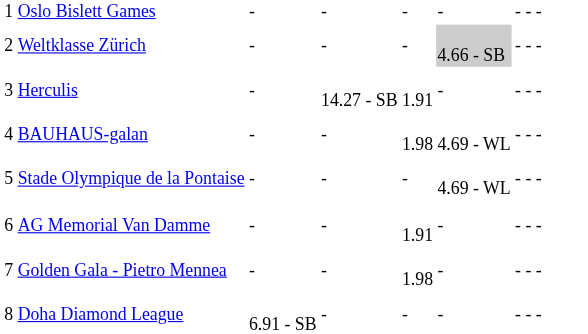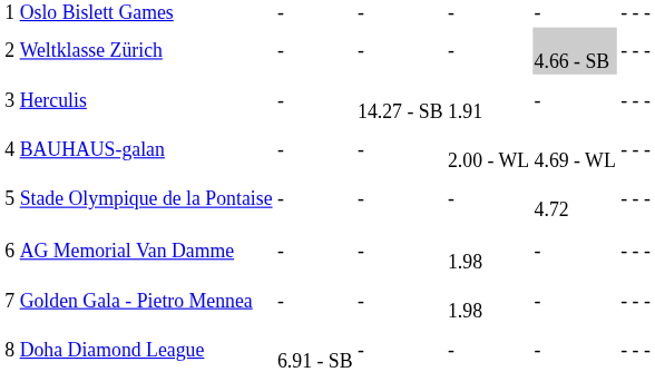 <table>
 <tr>
 <td>1</td>
 <td><a href='#'>Oslo Bislett Games</a></td>
 <td>-</td>
 <td>-</td>
 <td>-</td>
 <td>-</td>
 <td>-</td>
 <td>-</td>
 <td>-</td>
 </tr>
 <tr>
 <td>2</td>
 <td><a href='#'>Weltklasse Zürich</a></td>
 <td>-</td>
 <td>-</td>
 <td>-</td>
 <td style="background:#ccc;"><br>4.66 - SB</td>
 <td>-</td>
 <td>-</td>
 <td>-</td>
 </tr>
 <tr>
 <td>3</td>
 <td><a href='#'>Herculis</a></td>
 <td>-</td>
 <td><br>14.27 - SB</td>
 <td> <br>1.91</td>
 <td>-</td>
 <td>-</td>
 <td>-</td>
 <td>-</td>
 </tr>
 <tr>
 <td>4</td>
 <td><a href='#'>BAUHAUS-galan</a></td>
 <td>-</td>
 <td>-</td>
-<td><br>1.98</td>
+<td><br>2.00 - WL</td>
 <td><br>4.69 - WL</td>
 <td>-</td>
 <td>-</td>
 <td>-</td>
 </tr>
 <tr>
 <td>5</td>
 <td><a href='#'>Stade Olympique de la Pontaise</a></td>
 <td>-</td>
 <td>-</td>
 <td>-</td>
-<td><br>4.69 - WL</td>
+<td><br>4.72</td>
 <td>-</td>
 <td>-</td>
 <td>-</td>
 </tr>
 <tr>
 </tr>
 <tr>
 <td>6</td>
 <td><a href='#'>AG Memorial Van Damme</a></td>
 <td>-</td>
 <td>-</td>
-<td> <br>1.91</td>
+<td><br>1.98</td>
 <td>-</td>
 <td>-</td>
 <td>-</td>
 <td>-</td>
 </tr>
 <tr>
 <td>7</td>
 <td><a href='#'>Golden Gala - Pietro Mennea</a></td>
 <td>-</td>
 <td>-</td>
 <td><br>1.98</td>
 <td>-</td>
 <td>-</td>
 <td>-</td>
 <td>-</td>
 </tr>
 <tr>
 <td>8</td>
 <td><a href='#'>Doha Diamond League</a></td>
 <td><br>6.91 - SB</td>
 <td>-</td>
 <td>-</td>
 <td>-</td>
 <td>-</td>
 <td>-</td>
 <td>-</td>
 </tr>
 </table>
